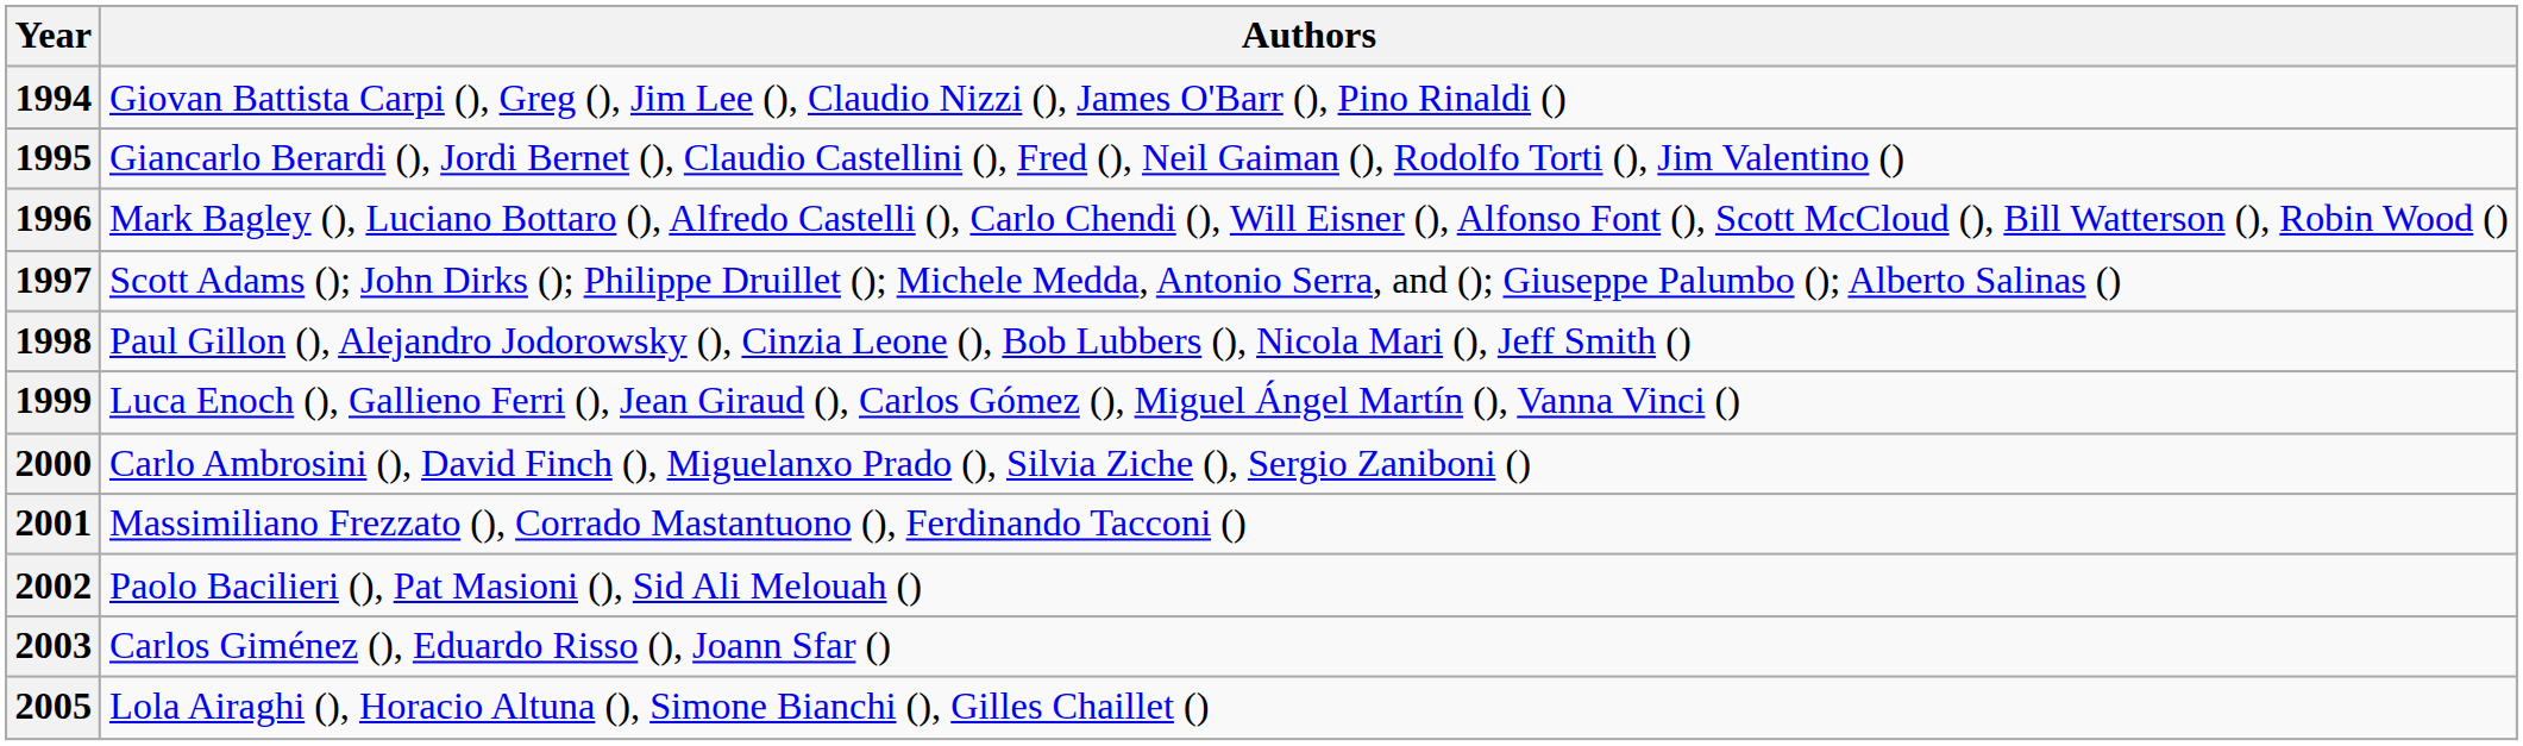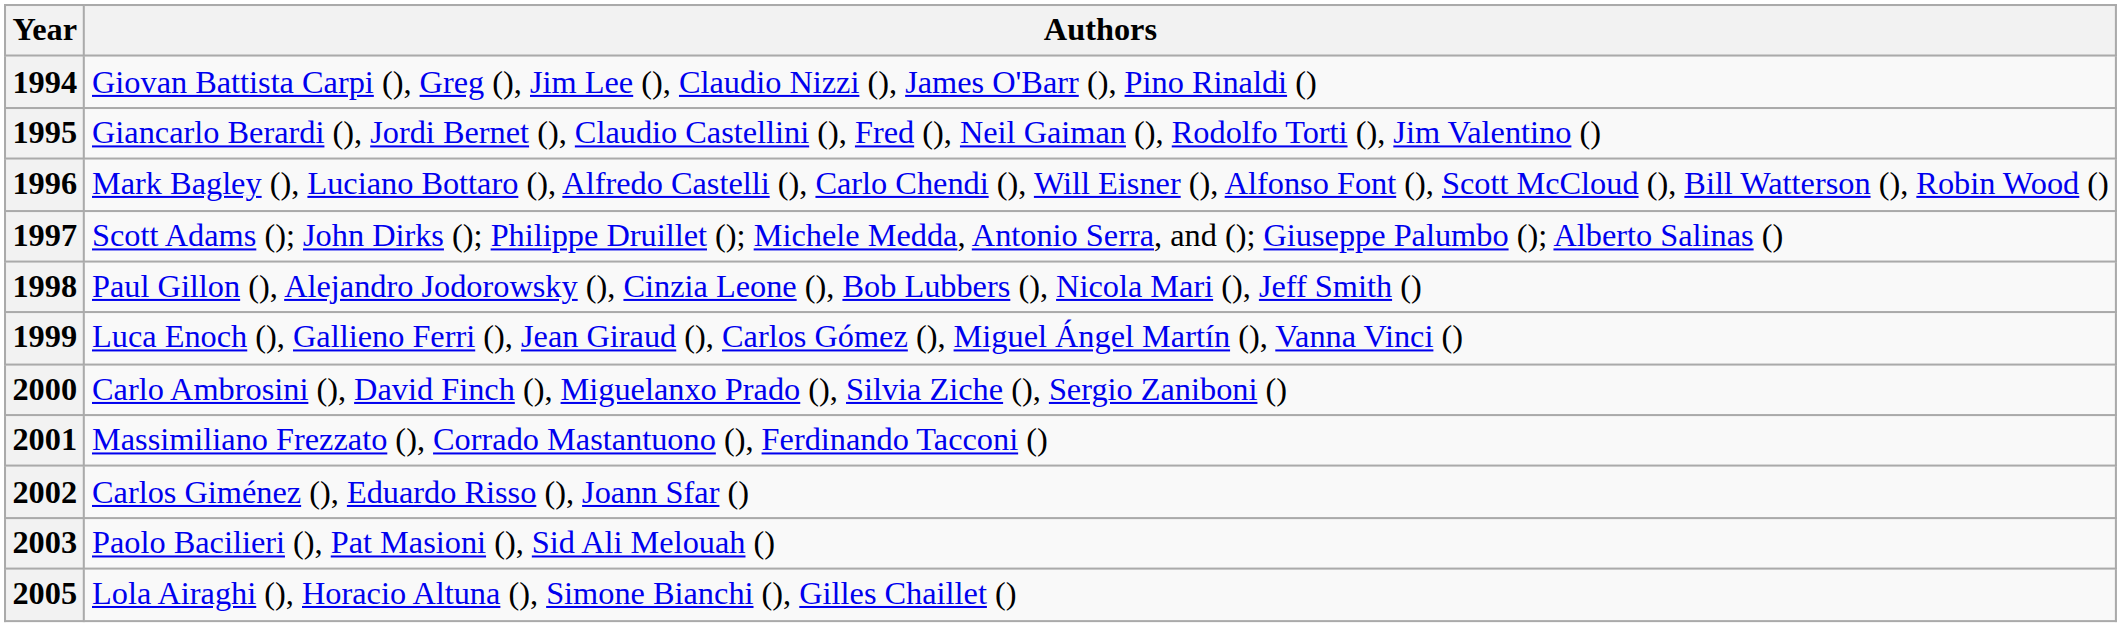 <table class="wikitable">
 <tr>
 <th>Year</th>
 <th>Authors</th>
 </tr>
 <tr>
 <th>1994</th>
 <td><a href='#'>Giovan Battista Carpi</a> (), <a href='#'>Greg</a> (), <a href='#'>Jim Lee</a> (), <a href='#'>Claudio Nizzi</a> (), <a href='#'>James O'Barr</a> (), <a href='#'>Pino Rinaldi</a> ()</td>
 </tr>
 <tr>
 <th>1995</th>
 <td><a href='#'>Giancarlo Berardi</a> (), <a href='#'>Jordi Bernet</a> (), <a href='#'>Claudio Castellini</a> (), <a href='#'>Fred</a> (), <a href='#'>Neil Gaiman</a> (), <a href='#'>Rodolfo Torti</a> (), <a href='#'>Jim Valentino</a> ()</td>
 </tr>
 <tr>
 <th>1996</th>
 <td><a href='#'>Mark Bagley</a> (), <a href='#'>Luciano Bottaro</a> (), <a href='#'>Alfredo Castelli</a> (), <a href='#'>Carlo Chendi</a> (), <a href='#'>Will Eisner</a> (), <a href='#'>Alfonso Font</a> (), <a href='#'>Scott McCloud</a> (), <a href='#'>Bill Watterson</a> (), <a href='#'>Robin Wood</a> ()</td>
 </tr>
 <tr>
 <th>1997</th>
 <td><a href='#'>Scott Adams</a> (); <a href='#'>John Dirks</a> (); <a href='#'>Philippe Druillet</a> (); <a href='#'>Michele Medda</a>, <a href='#'>Antonio Serra</a>, and  (); <a href='#'>Giuseppe Palumbo</a> (); <a href='#'>Alberto Salinas</a> ()</td>
 </tr>
 <tr>
 <th>1998</th>
 <td><a href='#'>Paul Gillon</a> (), <a href='#'>Alejandro Jodorowsky</a> (), <a href='#'>Cinzia Leone</a> (), <a href='#'>Bob Lubbers</a> (), <a href='#'>Nicola Mari</a> (), <a href='#'>Jeff Smith</a> ()</td>
 </tr>
 <tr>
 <th>1999</th>
 <td><a href='#'>Luca Enoch</a> (), <a href='#'>Gallieno Ferri</a> (), <a href='#'>Jean Giraud</a> (), <a href='#'>Carlos Gómez</a> (), <a href='#'>Miguel Ángel Martín</a> (), <a href='#'>Vanna Vinci</a> ()</td>
 </tr>
 <tr>
 <th>2000</th>
 <td><a href='#'>Carlo Ambrosini</a> (), <a href='#'>David Finch</a> (), <a href='#'>Miguelanxo Prado</a> (), <a href='#'>Silvia Ziche</a> (), <a href='#'>Sergio Zaniboni</a> ()</td>
 </tr>
 <tr>
 <th>2001</th>
 <td><a href='#'>Massimiliano Frezzato</a> (), <a href='#'>Corrado Mastantuono</a> (), <a href='#'>Ferdinando Tacconi</a> ()</td>
 </tr>
 <tr>
 <th>2002</th>
-<td><a href='#'>Paolo Bacilieri</a> (), <a href='#'>Pat Masioni</a> (), <a href='#'>Sid Ali Melouah</a> ()</td>
+<td><a href='#'>Carlos Giménez</a> (), <a href='#'>Eduardo Risso</a> (), <a href='#'>Joann Sfar</a> ()</td>
 </tr>
 <tr>
 <th>2003</th>
-<td><a href='#'>Carlos Giménez</a> (), <a href='#'>Eduardo Risso</a> (), <a href='#'>Joann Sfar</a> ()</td>
+<td><a href='#'>Paolo Bacilieri</a> (), <a href='#'>Pat Masioni</a> (), <a href='#'>Sid Ali Melouah</a> ()</td>
 </tr>
 <tr>
 <th>2005</th>
 <td><a href='#'>Lola Airaghi</a> (), <a href='#'>Horacio Altuna</a> (), <a href='#'>Simone Bianchi</a> (), <a href='#'>Gilles Chaillet</a> ()</td>
 </tr>
 </table>
